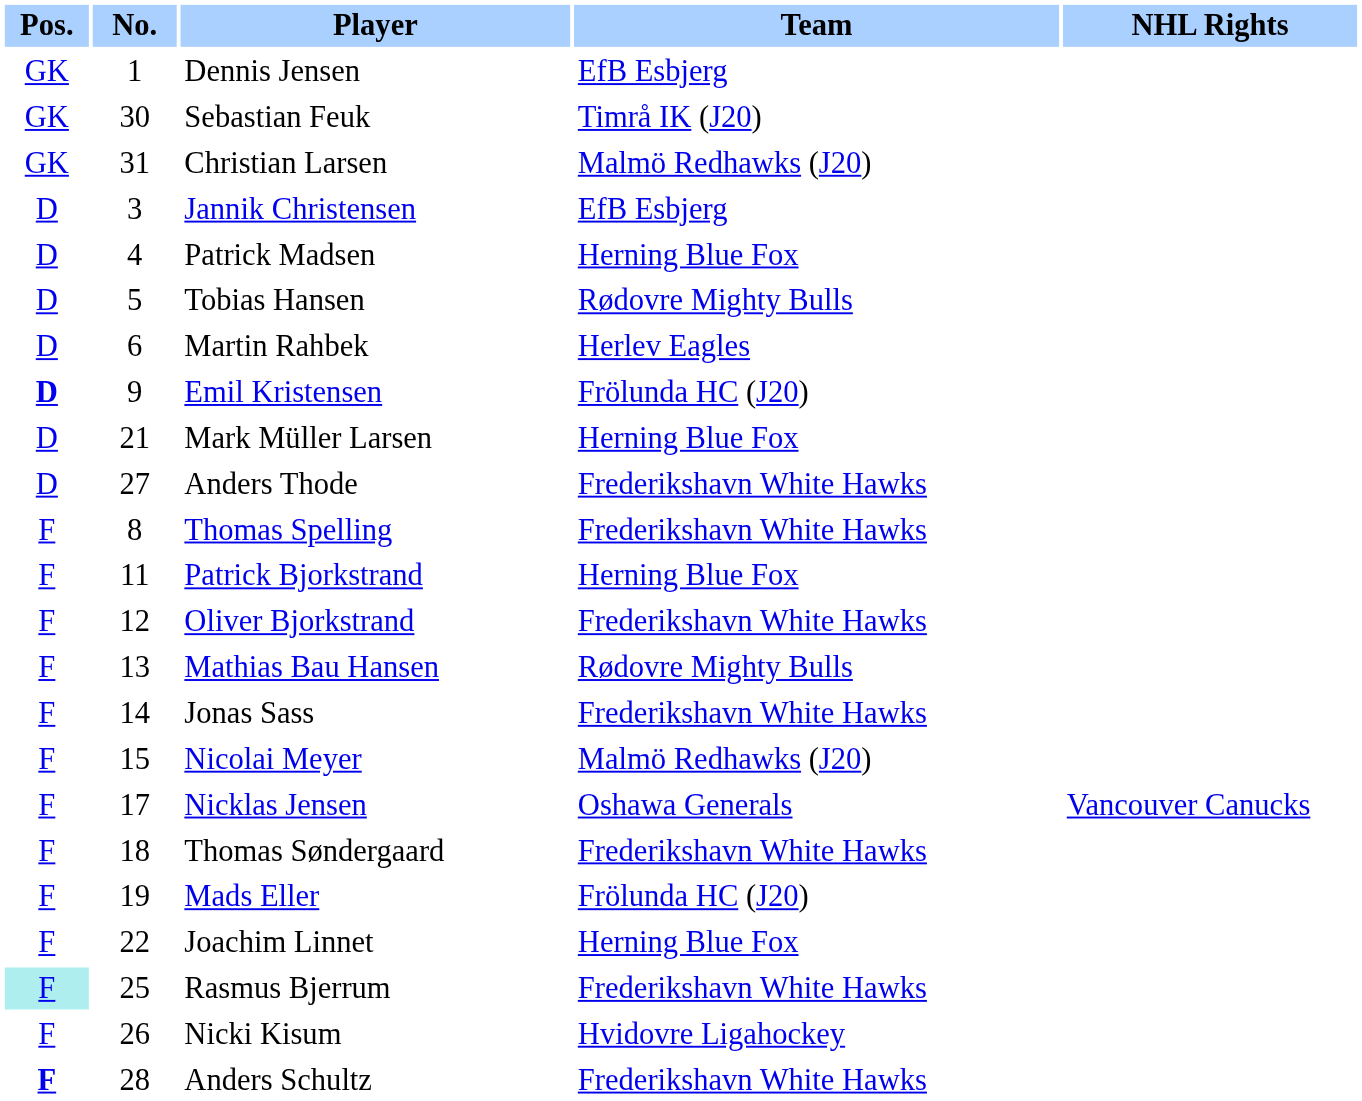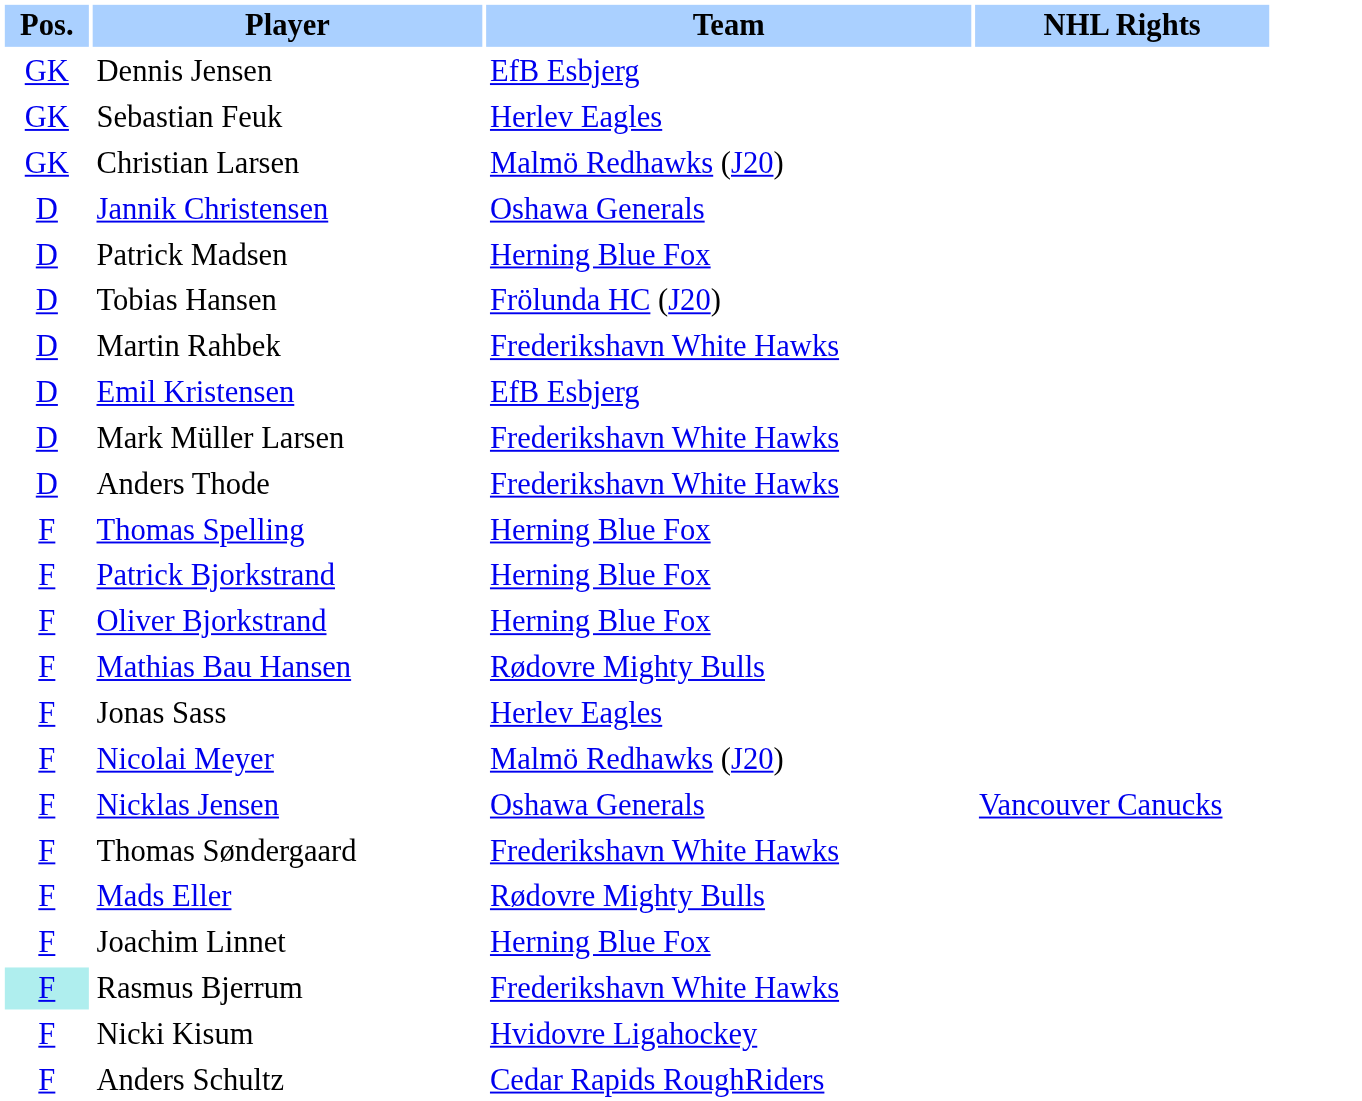 <table border="0" cellspacing="2" cellpadding="2">
 <tr bgcolor=AAD0FF>
 <th width=40>Pos.</th>
-<th width=40>No.</th>
 <th width=200>Player</th>
 <th width=250>Team</th>
 <th width=150>NHL Rights</th>
 </tr>
 <tr>
 <td style="text-align:center;"><a href='#'>GK</a></td>
-<td style="text-align:center;">1</td>
 <td>Dennis Jensen</td>
 <td> <a href='#'>EfB Esbjerg</a></td>
 <td></td>
 </tr>
 <tr>
 <td style="text-align:center;"><a href='#'>GK</a></td>
-<td style="text-align:center;">30</td>
 <td>Sebastian Feuk</td>
-<td> <a href='#'>Timrå IK</a> (<a href='#'>J20</a>)</td>
+<td> <a href='#'>Herlev Eagles</a></td>
 <td></td>
 </tr>
 <tr>
 <td style="text-align:center;"><a href='#'>GK</a></td>
-<td style="text-align:center;">31</td>
 <td>Christian Larsen</td>
 <td> <a href='#'>Malmö Redhawks</a> (<a href='#'>J20</a>)</td>
 <td></td>
 </tr>
 <tr>
 <td style="text-align:center;"><a href='#'>D</a></td>
-<td style="text-align:center;">3</td>
 <td><a href='#'>Jannik Christensen</a></td>
-<td> <a href='#'>EfB Esbjerg</a></td>
+<td> <a href='#'>Oshawa Generals</a></td>
 <td></td>
 </tr>
 <tr>
 <td style="text-align:center;"><a href='#'>D</a></td>
-<td style="text-align:center;">4</td>
 <td>Patrick Madsen</td>
 <td> <a href='#'>Herning Blue Fox</a></td>
 <td></td>
 </tr>
 <tr>
 <td style="text-align:center;"><a href='#'>D</a></td>
-<td style="text-align:center;">5</td>
 <td>Tobias Hansen</td>
-<td> <a href='#'>Rødovre Mighty Bulls</a></td>
-<td></td>
-</tr>
-<tr>
-<td style="text-align:center;"><a href='#'>D</a></td>
-<td style="text-align:center;">6</td>
-<td>Martin Rahbek</td>
-<td> <a href='#'>Herlev Eagles</a></td>
-<td></td>
-</tr>
-<tr>
-<td style="text-align:center;"><strong><a href='#'>D</a></strong></td>
-<td style="text-align:center;">9</td>
-<td><a href='#'>Emil Kristensen</a></td>
 <td> <a href='#'>Frölunda HC</a> (<a href='#'>J20</a>)</td>
 <td></td>
 </tr>
 <tr>
 <td style="text-align:center;"><a href='#'>D</a></td>
-<td style="text-align:center;">21</td>
-<td>Mark Müller Larsen</td>
-<td> <a href='#'>Herning Blue Fox</a></td>
+<td>Martin Rahbek</td>
+<td> <a href='#'>Frederikshavn White Hawks</a></td>
 <td></td>
 </tr>
 <tr>
 <td style="text-align:center;"><a href='#'>D</a></td>
-<td style="text-align:center;">27</td>
+<td><a href='#'>Emil Kristensen</a></td>
+<td> <a href='#'>EfB Esbjerg</a></td>
+<td></td>
+</tr>
+<tr>
+<td style="text-align:center;"><a href='#'>D</a></td>
+<td>Mark Müller Larsen</td>
+<td> <a href='#'>Frederikshavn White Hawks</a></td>
+<td></td>
+</tr>
+<tr>
+<td style="text-align:center;"><a href='#'>D</a></td>
 <td>Anders Thode</td>
 <td> <a href='#'>Frederikshavn White Hawks</a></td>
 <td></td>
 </tr>
 <tr>
 <td style="text-align:center;"><a href='#'>F</a></td>
-<td style="text-align:center;">8</td>
 <td><a href='#'>Thomas Spelling</a></td>
-<td> <a href='#'>Frederikshavn White Hawks</a></td>
+<td> <a href='#'>Herning Blue Fox</a></td>
 <td></td>
 </tr>
 <tr>
 <td style="text-align:center;"><a href='#'>F</a></td>
-<td style="text-align:center;">11</td>
 <td><a href='#'>Patrick Bjorkstrand</a></td>
 <td> <a href='#'>Herning Blue Fox</a></td>
 <td></td>
 </tr>
 <tr>
 <td style="text-align:center;"><a href='#'>F</a></td>
-<td style="text-align:center;">12</td>
 <td><a href='#'>Oliver Bjorkstrand</a></td>
-<td> <a href='#'>Frederikshavn White Hawks</a></td>
+<td> <a href='#'>Herning Blue Fox</a></td>
 <td></td>
 </tr>
 <tr>
 <td style="text-align:center;"><a href='#'>F</a></td>
-<td style="text-align:center;">13</td>
 <td><a href='#'>Mathias Bau Hansen</a></td>
 <td> <a href='#'>Rødovre Mighty Bulls</a></td>
 <td></td>
 </tr>
 <tr>
 <td style="text-align:center;"><a href='#'>F</a></td>
-<td style="text-align:center;">14</td>
 <td>Jonas Sass</td>
-<td> <a href='#'>Frederikshavn White Hawks</a></td>
+<td> <a href='#'>Herlev Eagles</a></td>
 <td></td>
 </tr>
 <tr>
 <td style="text-align:center;"><a href='#'>F</a></td>
-<td style="text-align:center;">15</td>
 <td><a href='#'>Nicolai Meyer</a></td>
 <td> <a href='#'>Malmö Redhawks</a> (<a href='#'>J20</a>)</td>
 <td></td>
 </tr>
 <tr>
 <td style="text-align:center;"><a href='#'>F</a></td>
-<td style="text-align:center;">17</td>
 <td><a href='#'>Nicklas Jensen</a></td>
 <td> <a href='#'>Oshawa Generals</a></td>
 <td><a href='#'>Vancouver Canucks</a></td>
 </tr>
 <tr>
 <td style="text-align:center;"><a href='#'>F</a></td>
-<td style="text-align:center;">18</td>
 <td>Thomas Søndergaard</td>
 <td> <a href='#'>Frederikshavn White Hawks</a></td>
 <td></td>
 </tr>
 <tr>
 <td style="text-align:center;"><a href='#'>F</a></td>
-<td style="text-align:center;">19</td>
 <td><a href='#'>Mads Eller</a></td>
-<td> <a href='#'>Frölunda HC</a> (<a href='#'>J20</a>)</td>
+<td> <a href='#'>Rødovre Mighty Bulls</a></td>
 <td></td>
 </tr>
 <tr>
 <td style="text-align:center;"><a href='#'>F</a></td>
-<td style="text-align:center;">22</td>
 <td>Joachim Linnet</td>
 <td> <a href='#'>Herning Blue Fox</a></td>
 <td></td>
 </tr>
 <tr>
 <td style="background: paleturquoise; text-align:center;"><a href='#'>F</a></td>
-<td style="text-align:center;">25</td>
 <td>Rasmus Bjerrum</td>
 <td> <a href='#'>Frederikshavn White Hawks</a></td>
 <td></td>
 </tr>
 <tr>
 <td style="text-align:center;"><a href='#'>F</a></td>
-<td style="text-align:center;">26</td>
 <td>Nicki Kisum</td>
 <td> <a href='#'>Hvidovre Ligahockey</a></td>
 <td></td>
 </tr>
 <tr>
-<td style="text-align:center;"><strong><a href='#'>F</a></strong></td>
-<td style="text-align:center;">28</td>
+<td style="text-align:center;"><a href='#'>F</a></td>
 <td>Anders Schultz</td>
-<td> <a href='#'>Frederikshavn White Hawks</a></td>
+<td> <a href='#'>Cedar Rapids RoughRiders</a></td>
 <td></td>
 </tr>
 </table>
